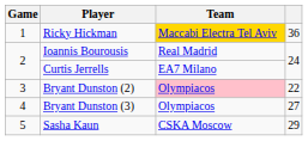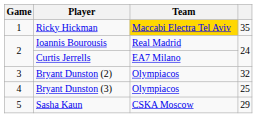 <table class="wikitable sortable" style="text-align: center">
 <tr>
 <th style="text-align:center;">Game</th>
 <th style="text-align:center; width:150px;">Player</th>
 <th style="text-align:center; width:170px;">Team</th>
 <th style="text-align:center;"></th>
 </tr>
 <tr>
 <td>1</td>
 <td align="left"> <a href='#'>Ricky Hickman</a></td>
 <td align="left" style="background: gold;"> <a href='#'>Maccabi Electra Tel Aviv</a></td>
-<td>36</td>
+<td>35</td>
 </tr>
 <tr>
 <td rowspan=2>2</td>
 <td align="left"> <a href='#'>Ioannis Bourousis</a></td>
 <td align="left"> <a href='#'>Real Madrid</a></td>
 <td rowspan=2>24</td>
 </tr>
 <tr>
 <td align="left"> <a href='#'>Curtis Jerrells</a></td>
 <td align="left"> <a href='#'>EA7 Milano</a></td>
 </tr>
 <tr>
 <td>3</td>
 <td align="left"> <a href='#'>Bryant Dunston</a> (2)</td>
-<td align="left" style="background: pink;"> <a href='#'>Olympiacos</a></td>
-<td>22</td>
+<td align="left"> <a href='#'>Olympiacos</a></td>
+<td>32</td>
 </tr>
 <tr>
 <td>4</td>
 <td align="left"> <a href='#'>Bryant Dunston</a> (3)</td>
 <td align="left"> <a href='#'>Olympiacos</a></td>
-<td>27</td>
+<td>25</td>
 </tr>
 <tr>
 <td>5</td>
 <td align="left"> <a href='#'>Sasha Kaun</a></td>
 <td align="left"> <a href='#'>CSKA Moscow</a></td>
 <td>29</td>
 </tr>
 </table>
